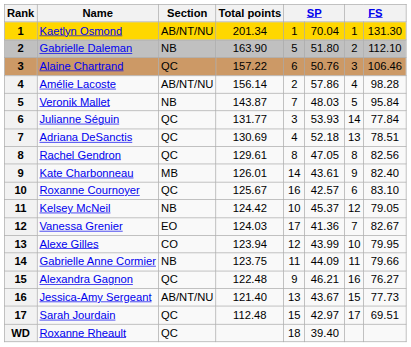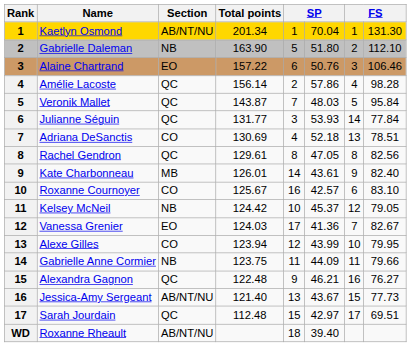 <table class="wikitable sortable">
 <tr>
 <th>Rank</th>
 <th>Name</th>
 <th>Section</th>
 <th>Total points</th>
 <th colspan="2" width="80px"><a href='#'>SP</a></th>
 <th colspan="2" width="80px"><a href='#'>FS</a></th>
 </tr>
 <tr bgcolor="gold">
 <td align="center"><strong>1</strong></td>
 <td><a href='#'>Kaetlyn Osmond</a></td>
 <td>AB/NT/NU</td>
 <td align="center">201.34</td>
 <td align="center">1</td>
 <td align="center">70.04</td>
 <td align="center">1</td>
 <td align="center">131.30</td>
 </tr>
 <tr bgcolor="silver">
 <td align="center"><strong>2</strong></td>
 <td><a href='#'>Gabrielle Daleman</a></td>
 <td>NB</td>
 <td align="center">163.90</td>
 <td align="center">5</td>
 <td align="center">51.80</td>
 <td align="center">2</td>
 <td align="center">112.10</td>
 </tr>
 <tr bgcolor="cc9966">
 <td align="center"><strong>3</strong></td>
 <td><a href='#'>Alaine Chartrand</a></td>
-<td>QC</td>
+<td>EO</td>
 <td align="center">157.22</td>
 <td align="center">6</td>
 <td align="center">50.76</td>
 <td align="center">3</td>
 <td align="center">106.46</td>
 </tr>
 <tr>
 <th>4</th>
 <td><a href='#'>Amélie Lacoste</a></td>
-<td>AB/NT/NU</td>
+<td>QC</td>
 <td align="center">156.14</td>
 <td align="center">2</td>
 <td align="center">57.86</td>
 <td align="center">4</td>
 <td align="center">98.28</td>
 </tr>
 <tr>
 <th>5</th>
 <td><a href='#'>Veronik Mallet</a></td>
-<td>NB</td>
+<td>QC</td>
 <td align="center">143.87</td>
 <td align="center">7</td>
 <td align="center">48.03</td>
 <td align="center">5</td>
 <td align="center">95.84</td>
 </tr>
 <tr>
 <th>6</th>
 <td><a href='#'>Julianne Séguin</a></td>
 <td>QC</td>
 <td align="center">131.77</td>
 <td align="center">3</td>
 <td align="center">53.93</td>
 <td align="center">14</td>
 <td align="center">77.84</td>
 </tr>
 <tr>
 <th>7</th>
 <td><a href='#'>Adriana DeSanctis</a></td>
-<td>QC</td>
+<td>CO</td>
 <td align="center">130.69</td>
 <td align="center">4</td>
 <td align="center">52.18</td>
 <td align="center">13</td>
 <td align="center">78.51</td>
 </tr>
 <tr>
 <th>8</th>
 <td><a href='#'>Rachel Gendron</a></td>
 <td>QC</td>
 <td align="center">129.61</td>
 <td align="center">8</td>
 <td align="center">47.05</td>
 <td align="center">8</td>
 <td align="center">82.56</td>
 </tr>
 <tr>
 <th>9</th>
 <td><a href='#'>Kate Charbonneau</a></td>
 <td>MB</td>
 <td align="center">126.01</td>
 <td align="center">14</td>
 <td align="center">43.61</td>
 <td align="center">9</td>
 <td align="center">82.40</td>
 </tr>
 <tr>
 <th>10</th>
 <td><a href='#'>Roxanne Cournoyer</a></td>
-<td>QC</td>
+<td>CO</td>
 <td align="center">125.67</td>
 <td align="center">16</td>
 <td align="center">42.57</td>
 <td align="center">6</td>
 <td align="center">83.10</td>
 </tr>
 <tr>
 <th>11</th>
 <td><a href='#'>Kelsey McNeil</a></td>
 <td>NB</td>
 <td align="center">124.42</td>
 <td align="center">10</td>
 <td align="center">45.37</td>
 <td align="center">12</td>
 <td align="center">79.05</td>
 </tr>
 <tr>
 <th>12</th>
 <td><a href='#'>Vanessa Grenier</a></td>
 <td>EO</td>
 <td align="center">124.03</td>
 <td align="center">17</td>
 <td align="center">41.36</td>
 <td align="center">7</td>
 <td align="center">82.67</td>
 </tr>
 <tr>
 <th>13</th>
 <td><a href='#'>Alexe Gilles</a></td>
 <td>CO</td>
 <td align="center">123.94</td>
 <td align="center">12</td>
 <td align="center">43.99</td>
 <td align="center">10</td>
 <td align="center">79.95</td>
 </tr>
 <tr>
 <th>14</th>
 <td><a href='#'>Gabrielle Anne Cormier</a></td>
 <td>NB</td>
 <td align="center">123.75</td>
 <td align="center">11</td>
 <td align="center">44.09</td>
 <td align="center">11</td>
 <td align="center">79.66</td>
 </tr>
 <tr>
 <th>15</th>
 <td><a href='#'>Alexandra Gagnon</a></td>
 <td>QC</td>
 <td align="center">122.48</td>
 <td align="center">9</td>
 <td align="center">46.21</td>
 <td align="center">16</td>
 <td align="center">76.27</td>
 </tr>
 <tr>
 <th>16</th>
 <td><a href='#'>Jessica-Amy Sergeant</a></td>
 <td>AB/NT/NU</td>
 <td align="center">121.40</td>
 <td align="center">13</td>
 <td align="center">43.67</td>
 <td align="center">15</td>
 <td align="center">77.73</td>
 </tr>
 <tr>
 <th>17</th>
 <td><a href='#'>Sarah Jourdain</a></td>
 <td>QC</td>
 <td align="center">112.48</td>
 <td align="center">15</td>
 <td align="center">42.97</td>
 <td align="center">17</td>
 <td align="center">69.51</td>
 </tr>
 <tr>
 <th>WD</th>
 <td><a href='#'>Roxanne Rheault</a></td>
-<td>QC</td>
+<td>AB/NT/NU</td>
 <td></td>
 <td align="center">18</td>
 <td align="center">39.40</td>
 <td></td>
 <td></td>
 </tr>
 </table>
